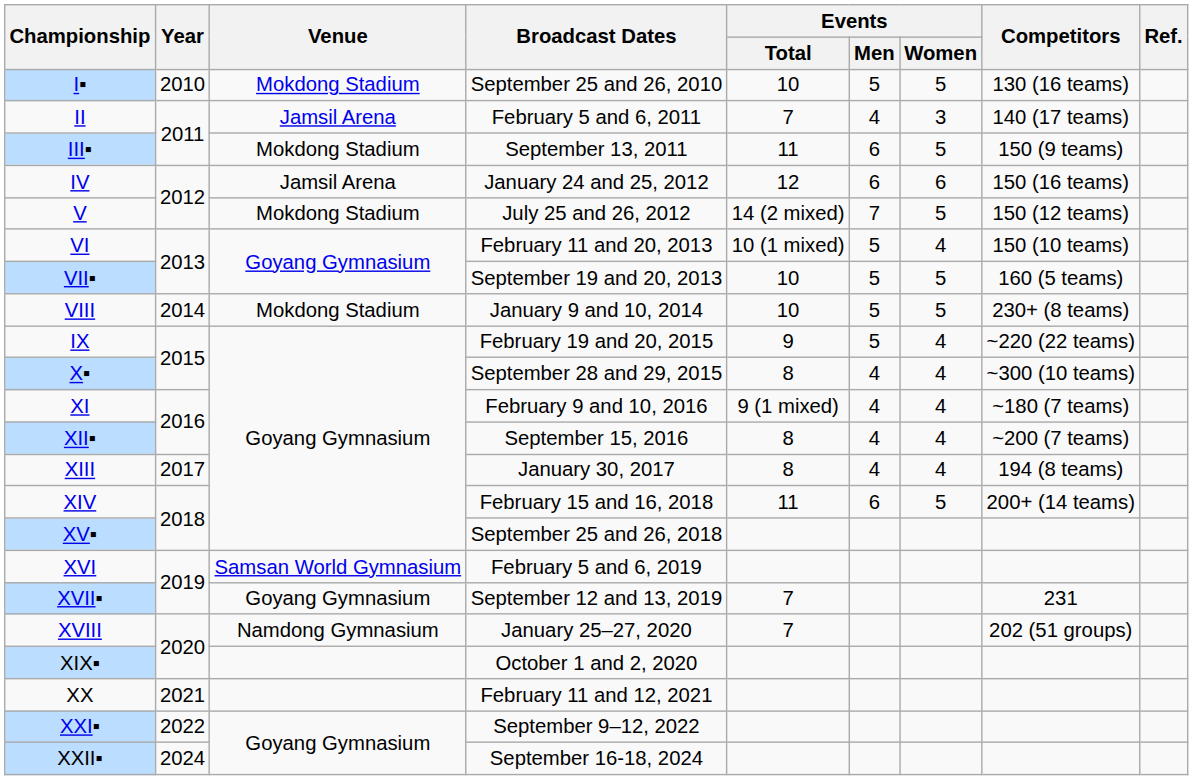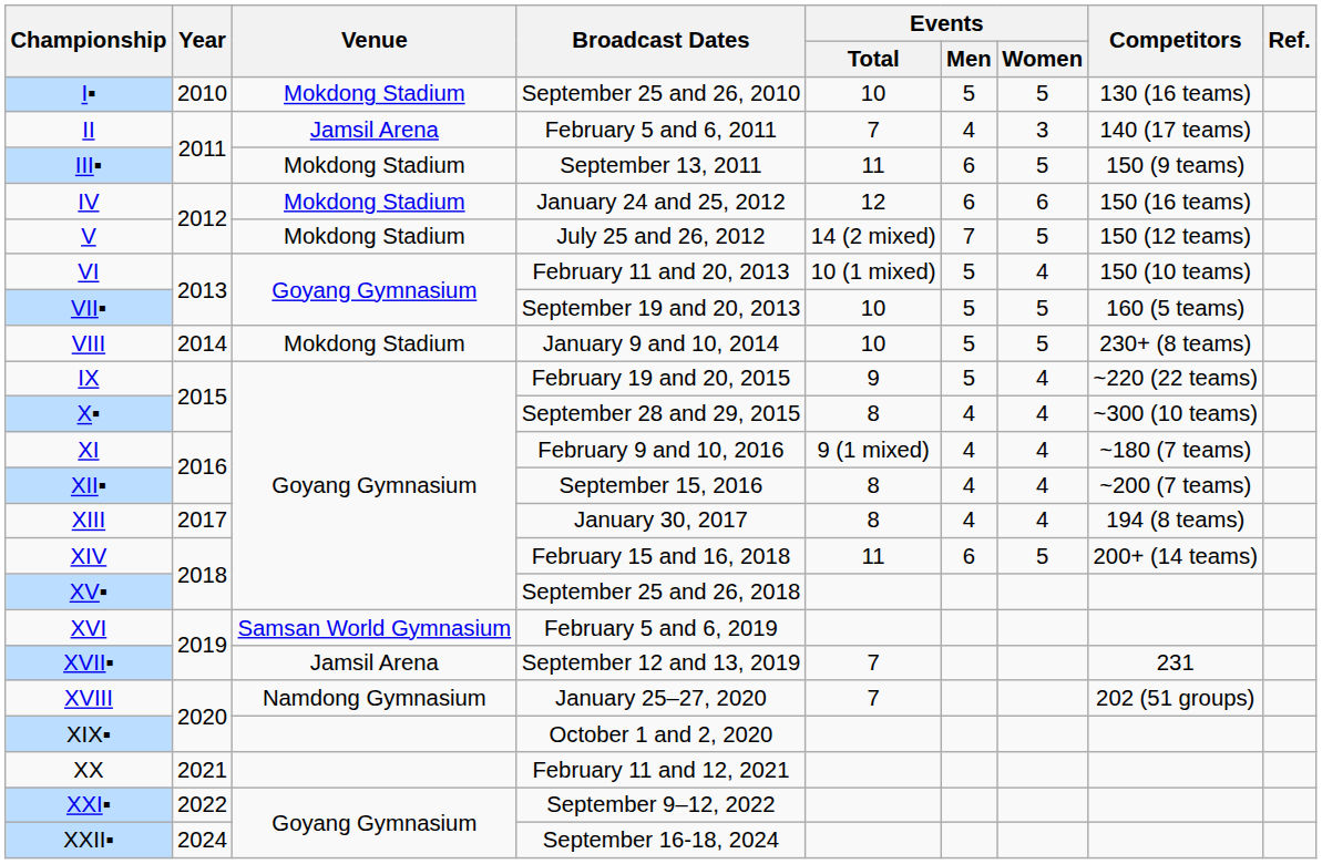 <table class="wikitable" style="text-align:center; font-size:90%;">
 <tr>
 <th rowspan=2>Championship</th>
 <th rowspan=2>Year</th>
 <th rowspan=2>Venue</th>
 <th rowspan=2>Broadcast Dates</th>
 <th colspan=3>Events</th>
 <th rowspan=2>Competitors</th>
 <th rowspan=2>Ref.</th>
 </tr>
 <tr>
 <th>Total</th>
 <th>Men</th>
 <th>Women</th>
 </tr>
 <tr>
 <td scope=row style="background-color:#bbddff"><a href='#'>I</a>▪︎</td>
 <td>2010</td>
 <td><a href='#'>Mokdong Stadium</a></td>
 <td>September 25 and 26, 2010</td>
 <td>10</td>
 <td>5</td>
 <td>5</td>
 <td>130 (16 teams)</td>
 <td></td>
 </tr>
 <tr>
 <td><a href='#'>II</a></td>
 <td rowspan=2>2011</td>
 <td><a href='#'>Jamsil Arena</a></td>
 <td>February 5 and 6, 2011</td>
 <td>7</td>
 <td>4</td>
 <td>3</td>
 <td>140 (17 teams)</td>
 <td></td>
 </tr>
 <tr>
 <td scope=row style="background-color:#bbddff"><a href='#'>III</a>▪︎</td>
 <td>Mokdong Stadium</td>
 <td>September 13, 2011</td>
 <td>11</td>
 <td>6</td>
 <td>5</td>
 <td>150 (9 teams)</td>
 <td></td>
 </tr>
 <tr>
 <td><a href='#'>IV</a></td>
 <td rowspan=2>2012</td>
-<td>Jamsil Arena</td>
+<td><a href='#'>Mokdong Stadium</a></td>
 <td>January 24 and 25, 2012</td>
 <td>12</td>
 <td>6</td>
 <td>6</td>
 <td>150 (16 teams)</td>
 <td></td>
 </tr>
 <tr>
 <td><a href='#'>V</a></td>
 <td>Mokdong Stadium</td>
 <td>July 25 and 26, 2012</td>
 <td>14 (2 mixed)</td>
 <td>7</td>
 <td>5</td>
 <td>150 (12 teams)</td>
 <td></td>
 </tr>
 <tr>
 <td><a href='#'>VI</a></td>
 <td rowspan=2>2013</td>
 <td rowspan=2><a href='#'>Goyang Gymnasium</a></td>
 <td>February 11 and 20, 2013</td>
 <td>10 (1 mixed)</td>
 <td>5</td>
 <td>4</td>
 <td>150 (10 teams)</td>
 <td></td>
 </tr>
 <tr>
 <td scope=row style="background-color:#bbddff"><a href='#'>VII</a>▪︎</td>
 <td>September 19 and 20, 2013</td>
 <td>10</td>
 <td>5</td>
 <td>5</td>
 <td>160 (5 teams)</td>
 <td></td>
 </tr>
 <tr>
 <td><a href='#'>VIII</a></td>
 <td>2014</td>
 <td>Mokdong Stadium</td>
 <td>January 9 and 10, 2014</td>
 <td>10</td>
 <td>5</td>
 <td>5</td>
 <td>230+ (8 teams)</td>
 <td></td>
 </tr>
 <tr>
 <td><a href='#'>IX</a></td>
 <td rowspan=2>2015</td>
 <td rowspan=7>Goyang Gymnasium</td>
 <td>February 19 and 20, 2015</td>
 <td>9</td>
 <td>5</td>
 <td>4</td>
 <td>~220 (22 teams)</td>
 <td></td>
 </tr>
 <tr>
 <td scope=row style="background-color:#bbddff"><a href='#'>X</a>▪︎</td>
 <td>September 28 and 29, 2015</td>
 <td>8</td>
 <td>4</td>
 <td>4</td>
 <td>~300 (10 teams)</td>
 <td></td>
 </tr>
 <tr>
 <td><a href='#'>XI</a></td>
 <td rowspan=2>2016</td>
 <td>February 9 and 10, 2016</td>
 <td>9 (1 mixed)</td>
 <td>4</td>
 <td>4</td>
 <td>~180 (7 teams)</td>
 <td></td>
 </tr>
 <tr>
 <td scope=row style="background-color:#bbddff"><a href='#'>XII</a>▪︎</td>
 <td>September 15, 2016</td>
 <td>8</td>
 <td>4</td>
 <td>4</td>
 <td>~200 (7 teams)</td>
 <td></td>
 </tr>
 <tr>
 <td><a href='#'>XIII</a></td>
 <td>2017</td>
 <td>January 30, 2017</td>
 <td>8</td>
 <td>4</td>
 <td>4</td>
 <td>194 (8 teams)</td>
 <td></td>
 </tr>
 <tr>
 <td><a href='#'>XIV</a></td>
 <td rowspan="2">2018</td>
 <td>February 15 and 16, 2018</td>
 <td>11</td>
 <td>6</td>
 <td>5</td>
 <td>200+ (14 teams)</td>
 <td></td>
 </tr>
 <tr>
 <td scope=row style="background-color:#bbddff"><a href='#'>XV</a>▪︎</td>
 <td>September 25 and 26, 2018</td>
 <td></td>
 <td></td>
 <td></td>
 <td></td>
 <td></td>
 </tr>
 <tr>
 <td><a href='#'>XVI</a></td>
 <td rowspan="2">2019</td>
 <td><a href='#'>Samsan World Gymnasium</a></td>
 <td>February 5 and 6, 2019</td>
 <td></td>
 <td></td>
 <td></td>
 <td></td>
 <td></td>
 </tr>
 <tr>
 <td scope=row style="background-color:#bbddff"><a href='#'>XVII</a>▪︎</td>
-<td>Goyang Gymnasium</td>
+<td>Jamsil Arena</td>
 <td>September 12 and 13, 2019</td>
 <td>7</td>
 <td></td>
 <td></td>
 <td>231</td>
 <td></td>
 </tr>
 <tr>
 <td><a href='#'>XVIII</a></td>
 <td rowspan="2">2020</td>
 <td>Namdong Gymnasium</td>
 <td>January 25–27, 2020</td>
 <td>7</td>
 <td></td>
 <td></td>
 <td>202 (51 groups)</td>
 <td></td>
 </tr>
 <tr>
 <td scope=row style="background-color:#bbddff">XIX▪︎</td>
 <td></td>
 <td>October 1 and 2, 2020</td>
 <td></td>
 <td></td>
 <td></td>
 <td></td>
 <td></td>
 </tr>
 <tr>
 <td>XX</td>
 <td>2021</td>
 <td></td>
 <td>February 11 and 12, 2021</td>
 <td></td>
 <td></td>
 <td></td>
 <td></td>
 <td></td>
 </tr>
 <tr>
 <td scope=row style="background-color:#bbddff"><a href='#'>XXI</a>▪︎</td>
 <td>2022</td>
 <td rowspan="2">Goyang Gymnasium</td>
 <td>September 9–12, 2022</td>
 <td></td>
 <td></td>
 <td></td>
 <td></td>
 <td></td>
 </tr>
 <tr>
 <td scope=row style="background-color:#bbddff">XXII▪︎</td>
 <td>2024</td>
 <td>September 16-18, 2024</td>
 <td></td>
 <td></td>
 <td></td>
 <td></td>
 <td></td>
 </tr>
 </table>
